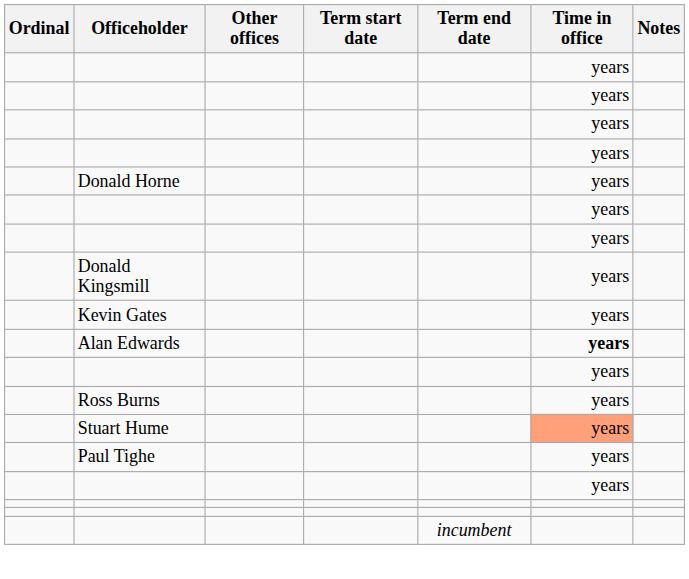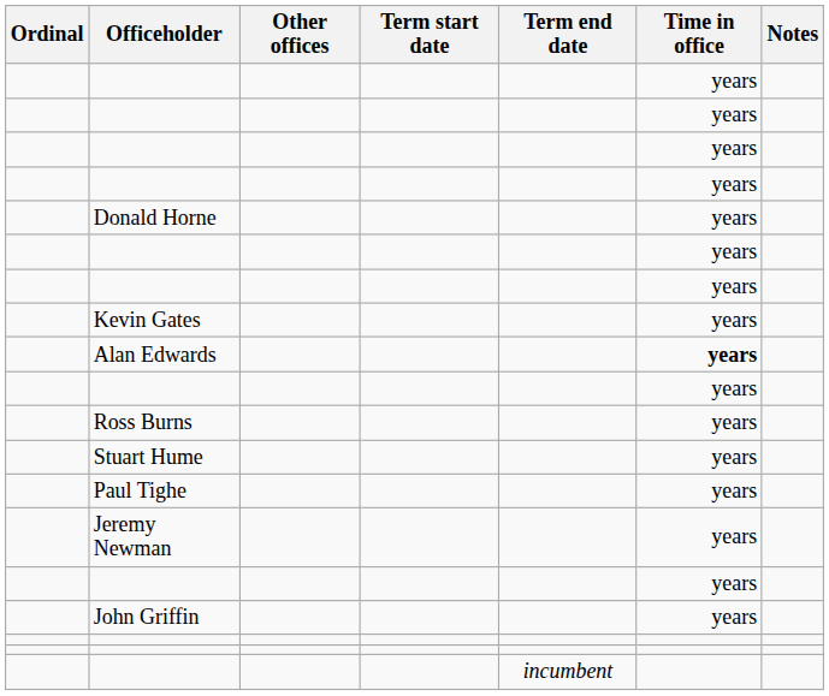 <table class='wikitable sortable'>
 <tr>
 <th>Ordinal</th>
 <th>Officeholder</th>
 <th>Other offices</th>
 <th>Term start date</th>
 <th>Term end date</th>
 <th>Time in office</th>
 <th>Notes</th>
 </tr>
 <tr>
 <td align=center></td>
 <td></td>
 <td></td>
 <td align=center></td>
 <td align=center></td>
 <td align=right> years</td>
 <td></td>
 </tr>
 <tr>
 <td align=center></td>
 <td></td>
 <td></td>
 <td align=center></td>
 <td align=center></td>
 <td align=right> years</td>
 <td></td>
 </tr>
 <tr>
 <td align=center></td>
 <td></td>
 <td></td>
 <td align=center></td>
 <td align=center></td>
 <td align=right> years</td>
 <td></td>
 </tr>
 <tr>
 <td align=center></td>
 <td></td>
 <td></td>
 <td align=center></td>
 <td align=center></td>
 <td align=right> years</td>
 <td></td>
 </tr>
 <tr>
 <td align=center></td>
 <td>Donald Horne</td>
 <td></td>
 <td align=center></td>
 <td align=center></td>
 <td align=right> years</td>
 <td></td>
 </tr>
 <tr>
 <td align=center></td>
 <td></td>
 <td></td>
 <td align=center></td>
 <td align=center></td>
 <td align=right> years</td>
 <td></td>
 </tr>
 <tr>
 <td align=center></td>
 <td></td>
 <td></td>
 <td align=center></td>
 <td align=center></td>
 <td align=right> years</td>
 <td></td>
 </tr>
 <tr>
 <td align=center></td>
-<td>Donald Kingsmill</td>
-<td></td>
-<td align=center></td>
-<td align=center></td>
-<td align=right> years</td>
-<td></td>
-</tr>
-<tr>
-<td align=center></td>
 <td>Kevin Gates</td>
 <td></td>
 <td align=center></td>
 <td align=center></td>
 <td align=right> years</td>
 <td></td>
 </tr>
 <tr>
 <td align=center></td>
 <td>Alan Edwards</td>
 <td></td>
 <td align=center></td>
 <td align=center></td>
 <td align=right><strong> years</strong></td>
 <td></td>
 </tr>
 <tr>
 <td align=center></td>
 <td></td>
 <td></td>
 <td align=center></td>
 <td align=center></td>
 <td align=right> years</td>
 <td></td>
 </tr>
 <tr>
 <td align=center></td>
 <td>Ross Burns</td>
 <td></td>
 <td align=center></td>
 <td align=center></td>
 <td align=right> years</td>
 <td></td>
 </tr>
 <tr>
 <td align=center></td>
 <td>Stuart Hume</td>
 <td></td>
 <td align=center></td>
 <td align=center></td>
-<td align=right style="background: lightsalmon;"> years</td>
+<td align=right> years</td>
 <td></td>
 </tr>
 <tr>
 <td align=center></td>
 <td>Paul Tighe</td>
 <td></td>
 <td align=center></td>
 <td align=center></td>
 <td align=right> years</td>
 <td></td>
 </tr>
 <tr>
 <td align=center></td>
+<td>Jeremy Newman</td>
 <td></td>
+<td align=center></td>
+<td align=center></td>
+<td align=right> years</td>
+<td></td>
+</tr>
+<tr>
+<td align=center></td>
+<td></td>
+<td></td>
+<td align=center></td>
+<td align=center></td>
+<td align=right> years</td>
+<td></td>
+</tr>
+<tr>
+<td align=center></td>
+<td>John Griffin</td>
 <td></td>
 <td align=center></td>
 <td align=center></td>
 <td align=right> years</td>
 <td></td>
 </tr>
 <tr>
 <td align=center></td>
 <td></td>
 <td></td>
 <td align=center></td>
 <td align=center></td>
 <td align=right></td>
 <td></td>
 </tr>
 <tr>
 <td align=center></td>
 <td></td>
 <td></td>
 <td align=center></td>
 <td align=center></td>
 <td align=right></td>
 <td></td>
 </tr>
 <tr>
 <td align=center></td>
 <td></td>
 <td></td>
 <td align=center></td>
 <td align=center><em>incumbent</em></td>
 <td align=right></td>
 <td></td>
 </tr>
 </table>
